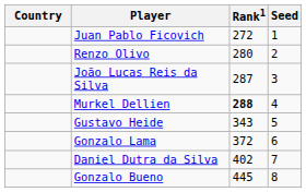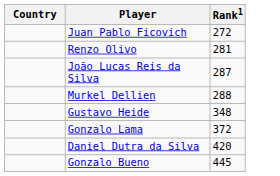 <table class="sortable wikitable">
 <tr>
 <th width="70">Country</th>
 <th width="175">Player</th>
 <th>Rank<sup>1</sup></th>
-<th>Seed</th>
 </tr>
 <tr>
 <td></td>
 <td><a href='#'>Juan Pablo Ficovich</a></td>
 <td>272</td>
-<td>1</td>
 </tr>
 <tr>
 <td></td>
 <td><a href='#'>Renzo Olivo</a></td>
-<td>280</td>
-<td>2</td>
+<td>281</td>
 </tr>
 <tr>
 <td></td>
 <td><a href='#'>João Lucas Reis da Silva</a></td>
 <td>287</td>
-<td>3</td>
 </tr>
 <tr>
 <td></td>
 <td><a href='#'>Murkel Dellien</a></td>
-<td><strong>288</strong></td>
-<td>4</td>
+<td>288</td>
 </tr>
 <tr>
 <td></td>
 <td><a href='#'>Gustavo Heide</a></td>
-<td>343</td>
-<td>5</td>
+<td>348</td>
 </tr>
 <tr>
 <td></td>
 <td><a href='#'>Gonzalo Lama</a></td>
 <td>372</td>
-<td>6</td>
 </tr>
 <tr>
 <td></td>
 <td><a href='#'>Daniel Dutra da Silva</a></td>
-<td>402</td>
-<td>7</td>
+<td>420</td>
 </tr>
 <tr>
 <td></td>
 <td><a href='#'>Gonzalo Bueno</a></td>
 <td>445</td>
-<td>8</td>
 </tr>
 </table>
